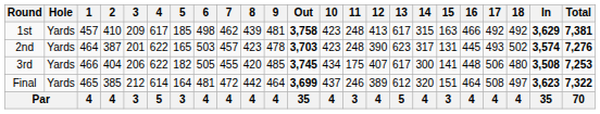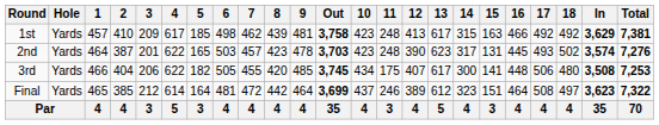 <table class="wikitable" style="text-align:center">
 <tr>
 <th>Round</th>
 <th>Hole</th>
 <th>1</th>
 <th>2</th>
 <th>3</th>
 <th>4</th>
 <th>5</th>
 <th>6</th>
 <th>7</th>
 <th>8</th>
 <th>9</th>
 <th>Out</th>
 <th>10</th>
 <th>11</th>
 <th>12</th>
 <th>13</th>
 <th>14</th>
 <th>15</th>
 <th>16</th>
 <th>17</th>
 <th>18</th>
 <th>In</th>
 <th>Total</th>
 </tr>
 <tr>
 <td>1st</td>
 <td>Yards</td>
 <td>457</td>
 <td>410</td>
 <td>209</td>
 <td>617</td>
 <td>185</td>
 <td>498</td>
 <td>462</td>
 <td>439</td>
 <td>481</td>
 <td><strong>3,758</strong></td>
 <td>423</td>
 <td>248</td>
 <td>413</td>
 <td>617</td>
 <td>315</td>
 <td>163</td>
 <td>466</td>
 <td>492</td>
 <td>492</td>
 <td><strong>3,629</strong></td>
 <td><strong>7,381</strong></td>
 </tr>
 <tr>
 <td>2nd</td>
 <td>Yards</td>
 <td>464</td>
 <td>387</td>
 <td>201</td>
 <td>622</td>
 <td>165</td>
 <td>503</td>
 <td>457</td>
 <td>423</td>
 <td>478</td>
 <td><strong>3,703</strong></td>
 <td>423</td>
 <td>248</td>
 <td>390</td>
 <td>623</td>
 <td>317</td>
 <td>131</td>
 <td>445</td>
 <td>493</td>
 <td>502</td>
 <td><strong>3,574</strong></td>
 <td><strong>7,276</strong></td>
 </tr>
 <tr>
 <td>3rd</td>
 <td>Yards</td>
 <td>466</td>
 <td>404</td>
 <td>206</td>
 <td>622</td>
 <td>182</td>
 <td>505</td>
 <td>455</td>
 <td>420</td>
 <td>485</td>
 <td><strong>3,745</strong></td>
 <td>434</td>
 <td>175</td>
 <td>407</td>
 <td>617</td>
 <td>300</td>
 <td>141</td>
 <td>448</td>
 <td>506</td>
 <td>480</td>
 <td><strong>3,508</strong></td>
 <td><strong>7,253</strong></td>
 </tr>
 <tr>
 <td>Final</td>
 <td>Yards</td>
 <td>465</td>
 <td>385</td>
 <td>212</td>
 <td>614</td>
 <td>164</td>
 <td>481</td>
 <td>472</td>
 <td>442</td>
 <td>464</td>
 <td><strong>3,699</strong></td>
 <td>437</td>
 <td>246</td>
 <td>389</td>
 <td>612</td>
-<td>320</td>
+<td>323</td>
 <td>151</td>
 <td>464</td>
 <td>508</td>
 <td>497</td>
 <td><strong>3,623</strong></td>
 <td><strong>7,322</strong></td>
 </tr>
 <tr>
 <th colspan="2">Par</th>
 <th>4</th>
 <th>4</th>
 <th>3</th>
 <th>5</th>
 <th>3</th>
 <th>4</th>
 <th>4</th>
 <th>4</th>
 <th>4</th>
 <th>35</th>
 <th>4</th>
 <th>3</th>
 <th>4</th>
 <th>5</th>
 <th>4</th>
 <th>3</th>
 <th>4</th>
 <th>4</th>
 <th>4</th>
 <th>35</th>
 <th>70</th>
 </tr>
 </table>
